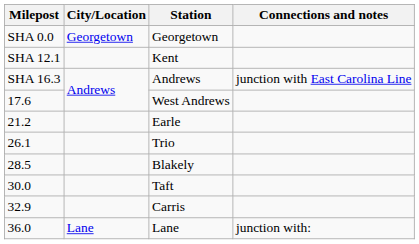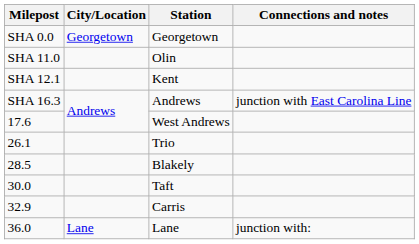 <table class="wikitable">
 <tr>
 <th>Milepost</th>
 <th>City/Location</th>
 <th>Station</th>
 <th>Connections and notes</th>
 </tr>
 <tr>
 <td>SHA 0.0</td>
 <td><a href='#'>Georgetown</a></td>
 <td>Georgetown</td>
+<td></td>
+</tr>
+<tr>
+<td>SHA 11.0</td>
+<td></td>
+<td>Olin</td>
 <td></td>
 </tr>
 <tr>
 <td>SHA 12.1</td>
 <td></td>
 <td>Kent</td>
 <td></td>
 </tr>
 <tr>
 <td>SHA 16.3</td>
 <td ! rowspan="2"><a href='#'>Andrews</a></td>
 <td>Andrews</td>
 <td>junction with <a href='#'>East Carolina Line</a></td>
 </tr>
 <tr>
 <td>17.6</td>
 <td>West Andrews</td>
-<td></td>
-</tr>
-<tr>
-<td>21.2</td>
-<td></td>
-<td>Earle</td>
 <td></td>
 </tr>
 <tr>
 <td>26.1</td>
 <td></td>
 <td>Trio</td>
 <td></td>
 </tr>
 <tr>
 <td>28.5</td>
 <td></td>
 <td>Blakely</td>
 <td></td>
 </tr>
 <tr>
 <td>30.0</td>
 <td></td>
 <td>Taft</td>
 <td></td>
 </tr>
 <tr>
 <td>32.9</td>
 <td></td>
 <td>Carris</td>
 <td></td>
 </tr>
 <tr>
 <td>36.0</td>
 <td><a href='#'>Lane</a></td>
 <td>Lane</td>
 <td>junction with:<br></td>
 </tr>
 </table>
